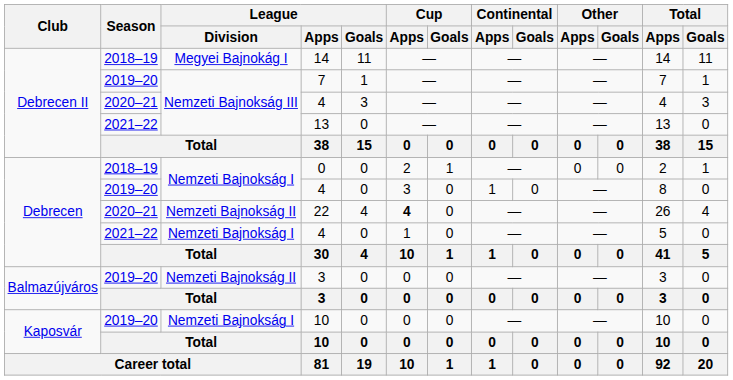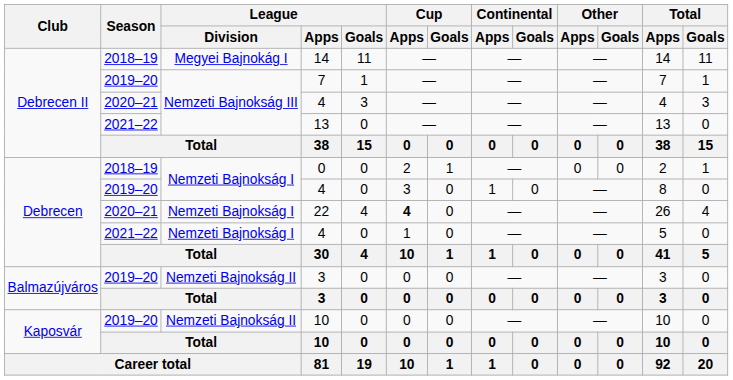 <table class="wikitable" style="text-align:center">
 <tr>
 <th rowspan="2">Club</th>
 <th rowspan="2">Season</th>
 <th colspan="3">League</th>
 <th colspan="2">Cup</th>
 <th colspan="2">Continental</th>
 <th colspan="2">Other</th>
 <th colspan="2">Total</th>
 </tr>
 <tr>
 <th>Division</th>
 <th>Apps</th>
 <th>Goals</th>
 <th>Apps</th>
 <th>Goals</th>
 <th>Apps</th>
 <th>Goals</th>
 <th>Apps</th>
 <th>Goals</th>
 <th>Apps</th>
 <th>Goals</th>
 </tr>
 <tr>
 <td rowspan="5"><a href='#'>Debrecen II</a></td>
 <td><a href='#'>2018–19</a></td>
 <td><a href='#'>Megyei Bajnokág I</a></td>
 <td>14</td>
 <td>11</td>
 <td colspan="2">—</td>
 <td colspan="2">—</td>
 <td colspan="2">—</td>
 <td>14</td>
 <td>11</td>
 </tr>
 <tr>
 <td><a href='#'>2019–20</a></td>
 <td rowspan="3"><a href='#'>Nemzeti Bajnokság III</a></td>
 <td>7</td>
 <td>1</td>
 <td colspan="2">—</td>
 <td colspan="2">—</td>
 <td colspan="2">—</td>
 <td>7</td>
 <td>1</td>
 </tr>
 <tr>
 <td><a href='#'>2020–21</a></td>
 <td>4</td>
 <td>3</td>
 <td colspan="2">—</td>
 <td colspan="2">—</td>
 <td colspan="2">—</td>
 <td>4</td>
 <td>3</td>
 </tr>
 <tr>
 <td><a href='#'>2021–22</a></td>
 <td>13</td>
 <td>0</td>
 <td colspan="2">—</td>
 <td colspan="2">—</td>
 <td colspan="2">—</td>
 <td>13</td>
 <td>0</td>
 </tr>
 <tr>
 <th colspan="2">Total</th>
 <th>38</th>
 <th>15</th>
 <th>0</th>
 <th>0</th>
 <th>0</th>
 <th>0</th>
 <th>0</th>
 <th>0</th>
 <th>38</th>
 <th>15</th>
 </tr>
 <tr>
 <td rowspan="5"><a href='#'>Debrecen</a></td>
 <td><a href='#'>2018–19</a></td>
 <td rowspan="2"><a href='#'>Nemzeti Bajnokság I</a></td>
 <td>0</td>
 <td>0</td>
 <td>2</td>
 <td>1</td>
 <td colspan="2">—</td>
 <td>0</td>
 <td>0</td>
 <td>2</td>
 <td>1</td>
 </tr>
 <tr>
 <td><a href='#'>2019–20</a></td>
 <td>4</td>
 <td>0</td>
 <td>3</td>
 <td>0</td>
 <td>1</td>
 <td>0</td>
 <td colspan="2">—</td>
 <td>8</td>
 <td>0</td>
 </tr>
 <tr>
 <td><a href='#'>2020–21</a></td>
-<td rowspan="1"><a href='#'>Nemzeti Bajnokság II</a></td>
+<td><a href='#'>Nemzeti Bajnokság I</a></td>
 <td>22</td>
 <td>4</td>
 <td><strong>4</strong></td>
 <td>0</td>
 <td colspan="2">—</td>
 <td colspan="2">—</td>
 <td>26</td>
 <td>4</td>
 </tr>
 <tr>
 <td><a href='#'>2021–22</a></td>
 <td rowspan="1"><a href='#'>Nemzeti Bajnokság I</a></td>
 <td>4</td>
 <td>0</td>
 <td>1</td>
 <td>0</td>
 <td colspan="2">—</td>
 <td colspan="2">—</td>
 <td>5</td>
 <td>0</td>
 </tr>
 <tr>
 <th colspan="2">Total</th>
 <th>30</th>
 <th>4</th>
 <th>10</th>
 <th>1</th>
 <th>1</th>
 <th>0</th>
 <th>0</th>
 <th>0</th>
 <th>41</th>
 <th>5</th>
 </tr>
 <tr>
 <td rowspan="2"><a href='#'>Balmazújváros</a></td>
 <td><a href='#'>2019–20</a></td>
 <td><a href='#'>Nemzeti Bajnokság II</a></td>
 <td>3</td>
 <td>0</td>
 <td>0</td>
 <td>0</td>
 <td colspan="2">—</td>
 <td colspan="2">—</td>
 <td>3</td>
 <td>0</td>
 </tr>
 <tr>
 <th colspan="2">Total</th>
 <th>3</th>
 <th>0</th>
 <th>0</th>
 <th>0</th>
 <th>0</th>
 <th>0</th>
 <th>0</th>
 <th>0</th>
 <th>3</th>
 <th>0</th>
 </tr>
 <tr>
 <td rowspan="2"><a href='#'>Kaposvár</a></td>
 <td><a href='#'>2019–20</a></td>
-<td><a href='#'>Nemzeti Bajnokság I</a></td>
+<td rowspan="1"><a href='#'>Nemzeti Bajnokság II</a></td>
 <td>10</td>
 <td>0</td>
 <td>0</td>
 <td>0</td>
 <td colspan="2">—</td>
 <td colspan="2">—</td>
 <td>10</td>
 <td>0</td>
 </tr>
 <tr>
 <th colspan="2">Total</th>
 <th>10</th>
 <th>0</th>
 <th>0</th>
 <th>0</th>
 <th>0</th>
 <th>0</th>
 <th>0</th>
 <th>0</th>
 <th>10</th>
 <th>0</th>
 </tr>
 <tr>
 <th colspan="3">Career total</th>
 <th>81</th>
 <th>19</th>
 <th>10</th>
 <th>1</th>
 <th>1</th>
 <th>0</th>
 <th>0</th>
 <th>0</th>
 <th>92</th>
 <th>20</th>
 </tr>
 </table>
